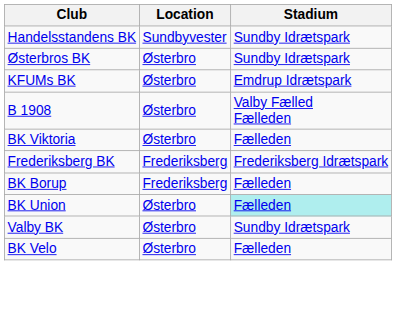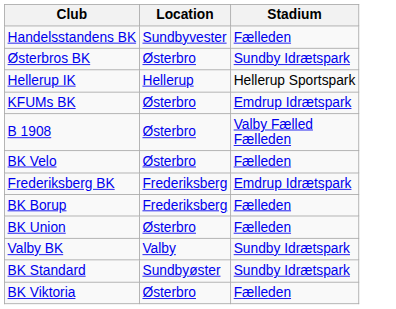 <table class="wikitable sortable">
 <tr>
 <th>Club</th>
 <th>Location</th>
 <th>Stadium</th>
 </tr>
 <tr>
 <td><a href='#'>Handelsstandens BK</a></td>
 <td><a href='#'>Sundbyvester</a></td>
-<td><a href='#'>Sundby Idrætspark</a></td>
+<td><a href='#'>Fælleden</a></td>
 </tr>
 <tr>
 <td><a href='#'>Østerbros BK</a></td>
 <td><a href='#'>Østerbro</a></td>
 <td><a href='#'>Sundby Idrætspark</a></td>
+</tr>
+<tr>
+<td><a href='#'>Hellerup IK</a></td>
+<td><a href='#'>Hellerup</a></td>
+<td>Hellerup Sportspark</td>
 </tr>
 <tr>
 <td><a href='#'>KFUMs BK</a></td>
 <td><a href='#'>Østerbro</a></td>
 <td><a href='#'>Emdrup Idrætspark</a></td>
 </tr>
 <tr>
 <td><a href='#'>B 1908</a></td>
 <td><a href='#'>Østerbro</a></td>
 <td><a href='#'>Valby Fælled</a> <br><a href='#'>Fælleden</a></td>
 </tr>
 <tr>
-<td><a href='#'>BK Viktoria</a></td>
+<td><a href='#'>BK Velo</a></td>
 <td><a href='#'>Østerbro</a></td>
 <td><a href='#'>Fælleden</a></td>
 </tr>
 <tr>
 <td><a href='#'>Frederiksberg BK</a></td>
 <td><a href='#'>Frederiksberg</a></td>
-<td><a href='#'>Frederiksberg Idrætspark</a></td>
+<td><a href='#'>Emdrup Idrætspark</a></td>
 </tr>
 <tr>
 <td><a href='#'>BK Borup</a></td>
 <td><a href='#'>Frederiksberg</a></td>
 <td><a href='#'>Fælleden</a></td>
 </tr>
 <tr>
 <td><a href='#'>BK Union</a></td>
 <td><a href='#'>Østerbro</a></td>
-<td style="background: paleturquoise;"><a href='#'>Fælleden</a></td>
+<td><a href='#'>Fælleden</a></td>
 </tr>
 <tr>
 <td><a href='#'>Valby BK</a></td>
-<td><a href='#'>Østerbro</a></td>
+<td><a href='#'>Valby</a></td>
 <td><a href='#'>Sundby Idrætspark</a></td>
 </tr>
 <tr>
-<td><a href='#'>BK Velo</a></td>
+<td><a href='#'>BK Standard</a></td>
+<td><a href='#'>Sundbyøster</a></td>
+<td><a href='#'>Sundby Idrætspark</a></td>
+</tr>
+<tr>
+<td><a href='#'>BK Viktoria</a></td>
 <td><a href='#'>Østerbro</a></td>
 <td><a href='#'>Fælleden</a></td>
 </tr>
 </table>
